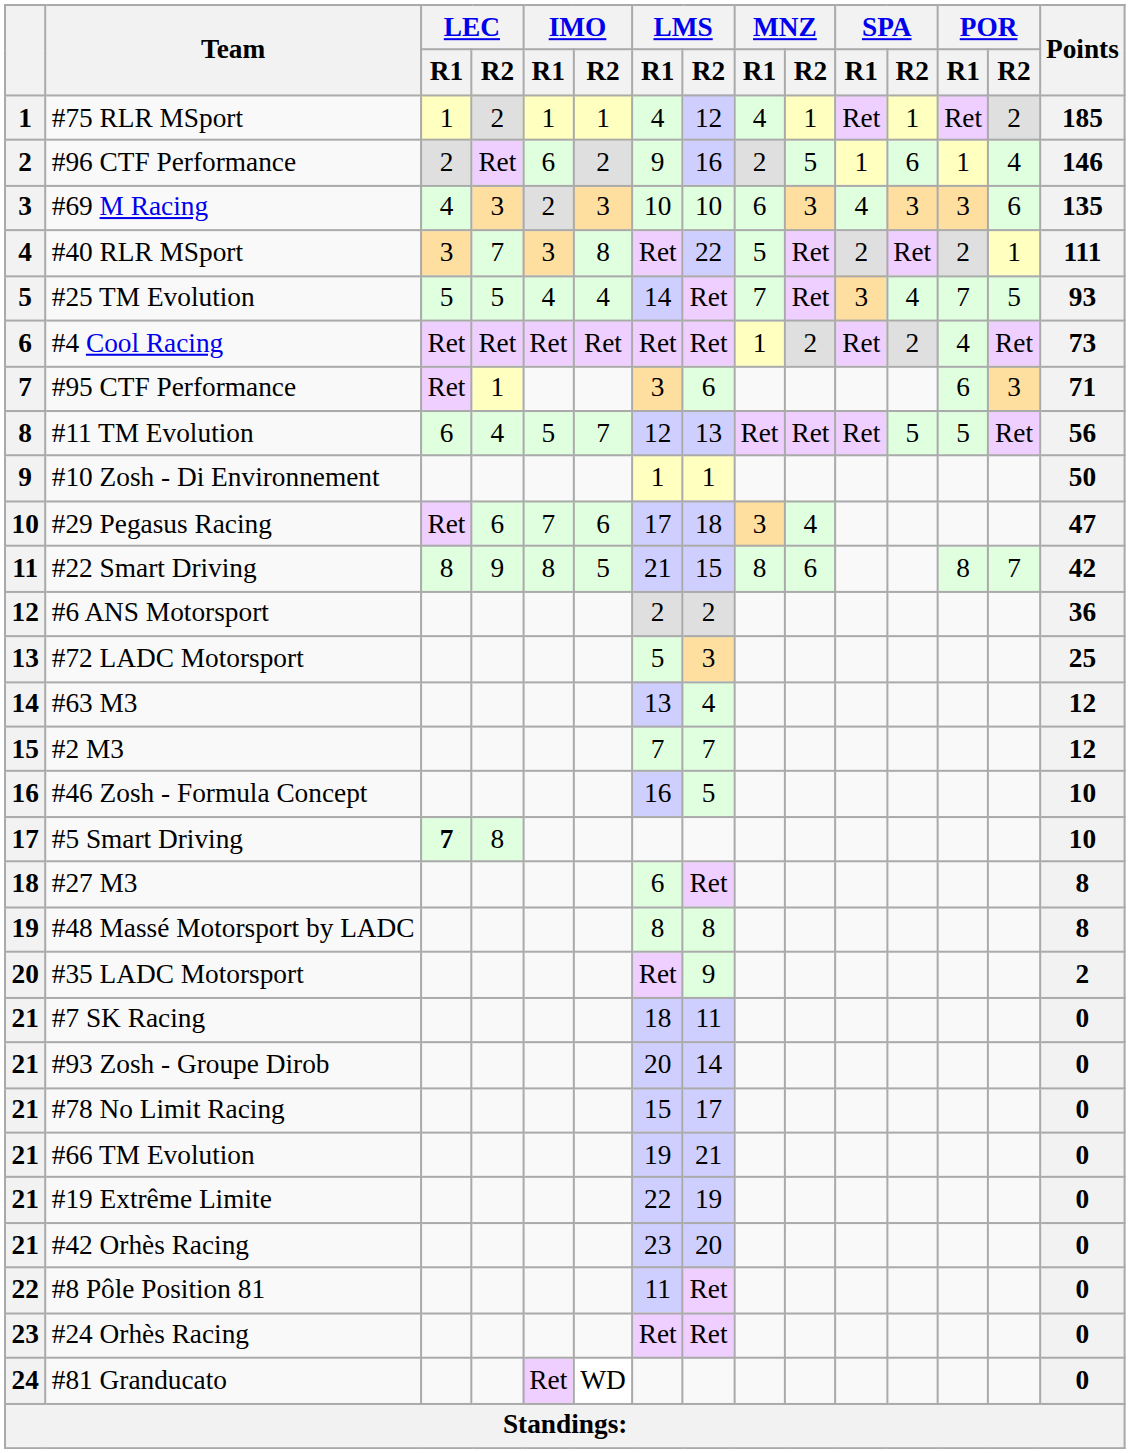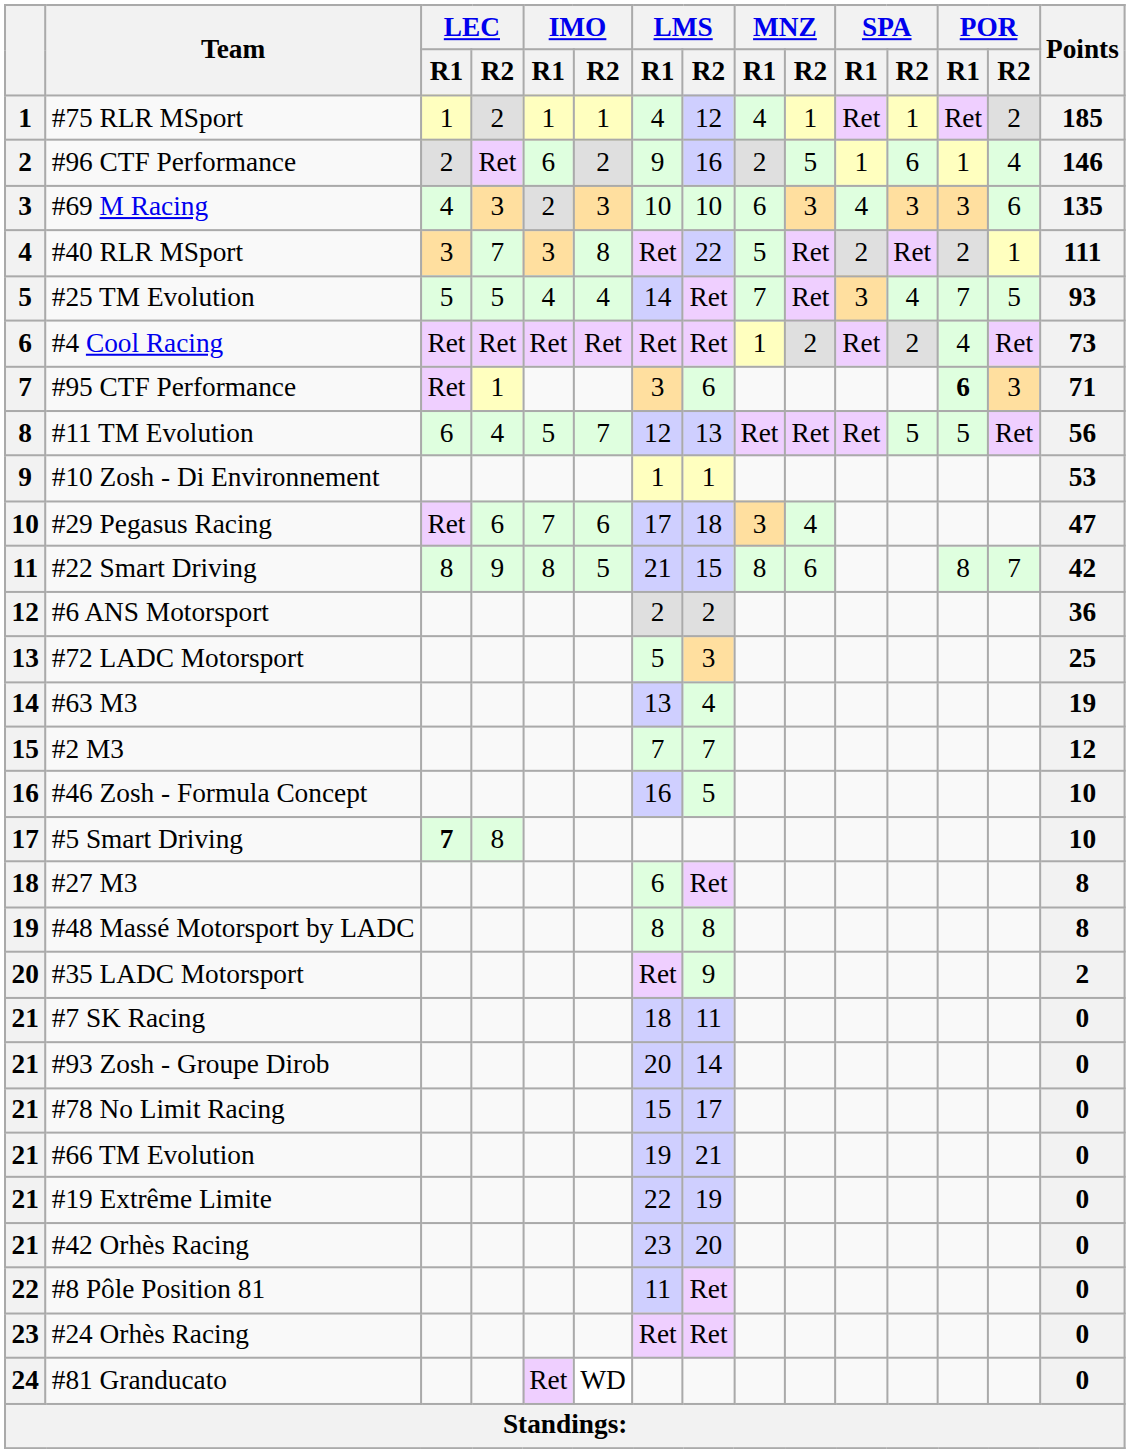 <table class="wikitable" style="font-size:85%; text-align:center">
 <tr>
 <th rowspan=2></th>
 <th rowspan=2>Team</th>
 <th colspan=2><a href='#'>LEC</a><br></th>
 <th colspan=2><a href='#'>IMO</a><br></th>
 <th colspan=2><a href='#'>LMS</a><br></th>
 <th colspan=2><a href='#'>MNZ</a><br></th>
 <th colspan=2><a href='#'>SPA</a><br></th>
 <th colspan=2><a href='#'>POR</a><br></th>
 <th rowspan=2>Points</th>
 </tr>
 <tr>
 <th>R1</th>
 <th>R2</th>
 <th>R1</th>
 <th>R2</th>
 <th>R1</th>
 <th>R2</th>
 <th>R1</th>
 <th>R2</th>
 <th>R1</th>
 <th>R2</th>
 <th>R1</th>
 <th>R2</th>
 </tr>
 <tr>
 <th>1</th>
 <td align=left> #75 RLR MSport</td>
 <td style="background:#ffffbf">1</td>
 <td style="background:#dfdfdf">2</td>
 <td style="background:#ffffbf">1</td>
 <td style="background:#ffffbf">1</td>
 <td style="background:#dfffdf">4</td>
 <td style="background:#cfcfff">12</td>
 <td style="background:#dfffdf">4</td>
 <td style="background:#ffffbf">1</td>
 <td style="background:#efcfff">Ret</td>
 <td style="background:#ffffbf">1</td>
 <td style="background:#efcfff">Ret</td>
 <td style="background:#dfdfdf">2</td>
 <th>185</th>
 </tr>
 <tr>
 <th>2</th>
 <td align=left> #96 CTF Performance</td>
 <td style="background:#dfdfdf">2</td>
 <td style="background:#efcfff">Ret</td>
 <td style="background:#dfffdf">6</td>
 <td style="background:#dfdfdf">2</td>
 <td style="background:#dfffdf">9</td>
 <td style="background:#cfcfff">16</td>
 <td style="background:#dfdfdf">2</td>
 <td style="background:#dfffdf">5</td>
 <td style="background:#ffffbf">1</td>
 <td style="background:#dfffdf">6</td>
 <td style="background:#ffffbf">1</td>
 <td style="background:#dfffdf">4</td>
 <th>146</th>
 </tr>
 <tr>
 <th>3</th>
 <td align=left> #69 <a href='#'>M Racing</a></td>
 <td style="background:#dfffdf">4</td>
 <td style="background:#ffdf9f">3</td>
 <td style="background:#dfdfdf">2</td>
 <td style="background:#ffdf9f">3</td>
 <td style="background:#dfffdf">10</td>
 <td style="background:#dfffdf">10</td>
 <td style="background:#dfffdf">6</td>
 <td style="background:#ffdf9f">3</td>
 <td style="background:#dfffdf">4</td>
 <td style="background:#ffdf9f">3</td>
 <td style="background:#ffdf9f">3</td>
 <td style="background:#dfffdf">6</td>
 <th>135</th>
 </tr>
 <tr>
 <th>4</th>
 <td align=left> #40 RLR MSport</td>
 <td style="background:#ffdf9f">3</td>
 <td style="background:#dfffdf">7</td>
 <td style="background:#ffdf9f">3</td>
 <td style="background:#dfffdf">8</td>
 <td style="background:#efcfff">Ret</td>
 <td style="background:#cfcfff">22</td>
 <td style="background:#dfffdf">5</td>
 <td style="background:#efcfff">Ret</td>
 <td style="background:#dfdfdf">2</td>
 <td style="background:#efcfff">Ret</td>
 <td style="background:#dfdfdf">2</td>
 <td style="background:#ffffbf">1</td>
 <th>111</th>
 </tr>
 <tr>
 <th>5</th>
 <td align=left> #25 TM Evolution</td>
 <td style="background:#dfffdf">5</td>
 <td style="background:#dfffdf">5</td>
 <td style="background:#dfffdf">4</td>
 <td style="background:#dfffdf">4</td>
 <td style="background:#cfcfff">14</td>
 <td style="background:#efcfff">Ret</td>
 <td style="background:#dfffdf">7</td>
 <td style="background:#efcfff">Ret</td>
 <td style="background:#ffdf9f">3</td>
 <td style="background:#dfffdf">4</td>
 <td style="background:#dfffdf">7</td>
 <td style="background:#dfffdf">5</td>
 <th>93</th>
 </tr>
 <tr>
 <th>6</th>
 <td align=left> #4 <a href='#'>Cool Racing</a></td>
 <td style="background:#efcfff">Ret</td>
 <td style="background:#efcfff">Ret</td>
 <td style="background:#efcfff">Ret</td>
 <td style="background:#efcfff">Ret</td>
 <td style="background:#efcfff">Ret</td>
 <td style="background:#efcfff">Ret</td>
 <td style="background:#ffffbf">1</td>
 <td style="background:#dfdfdf">2</td>
 <td style="background:#efcfff">Ret</td>
 <td style="background:#dfdfdf">2</td>
 <td style="background:#dfffdf">4</td>
 <td style="background:#efcfff">Ret</td>
 <th>73</th>
 </tr>
 <tr>
 <th>7</th>
 <td align=left> #95 CTF Performance</td>
 <td style="background:#efcfff">Ret</td>
 <td style="background:#ffffbf">1</td>
 <td></td>
 <td></td>
 <td style="background:#ffdf9f">3</td>
 <td style="background:#dfffdf">6</td>
 <td></td>
 <td></td>
 <td></td>
 <td></td>
-<td style="background:#dfffdf">6</td>
+<td style="background:#dfffdf"><strong>6</strong></td>
 <td style="background:#ffdf9f">3</td>
 <th>71</th>
 </tr>
 <tr>
 <th>8</th>
 <td align=left> #11 TM Evolution</td>
 <td style="background:#dfffdf">6</td>
 <td style="background:#dfffdf">4</td>
 <td style="background:#dfffdf">5</td>
 <td style="background:#dfffdf">7</td>
 <td style="background:#cfcfff">12</td>
 <td style="background:#cfcfff">13</td>
 <td style="background:#efcfff">Ret</td>
 <td style="background:#efcfff">Ret</td>
 <td style="background:#efcfff">Ret</td>
 <td style="background:#dfffdf">5</td>
 <td style="background:#dfffdf">5</td>
 <td style="background:#efcfff">Ret</td>
 <th>56</th>
 </tr>
 <tr>
 <th>9</th>
 <td align=left> #10 Zosh - Di Environnement</td>
 <td></td>
 <td></td>
 <td></td>
 <td></td>
 <td style="background:#ffffbf">1</td>
 <td style="background:#ffffbf">1</td>
 <td></td>
 <td></td>
 <td></td>
 <td></td>
 <td></td>
 <td></td>
-<th>50</th>
+<th>53</th>
 </tr>
 <tr>
 <th>10</th>
 <td align=left> #29 Pegasus Racing</td>
 <td style="background:#efcfff">Ret</td>
 <td style="background:#dfffdf">6</td>
 <td style="background:#dfffdf">7</td>
 <td style="background:#dfffdf">6</td>
 <td style="background:#cfcfff">17</td>
 <td style="background:#cfcfff">18</td>
 <td style="background:#ffdf9f">3</td>
 <td style="background:#dfffdf">4</td>
 <td></td>
 <td></td>
 <td></td>
 <td></td>
 <th>47</th>
 </tr>
 <tr>
 <th>11</th>
 <td align=left> #22 Smart Driving</td>
 <td style="background:#dfffdf">8</td>
 <td style="background:#dfffdf">9</td>
 <td style="background:#dfffdf">8</td>
 <td style="background:#dfffdf">5</td>
 <td style="background:#cfcfff">21</td>
 <td style="background:#cfcfff">15</td>
 <td style="background:#dfffdf">8</td>
 <td style="background:#dfffdf">6</td>
 <td></td>
 <td></td>
 <td style="background:#dfffdf">8</td>
 <td style="background:#dfffdf">7</td>
 <th>42</th>
 </tr>
 <tr>
 <th>12</th>
 <td align=left> #6 ANS Motorsport</td>
 <td></td>
 <td></td>
 <td></td>
 <td></td>
 <td style="background:#dfdfdf">2</td>
 <td style="background:#dfdfdf">2</td>
 <td></td>
 <td></td>
 <td></td>
 <td></td>
 <td></td>
 <td></td>
 <th>36</th>
 </tr>
 <tr>
 <th>13</th>
 <td align=left> #72 LADC Motorsport</td>
 <td></td>
 <td></td>
 <td></td>
 <td></td>
 <td style="background:#dfffdf">5</td>
 <td style="background:#ffdf9f">3</td>
 <td></td>
 <td></td>
 <td></td>
 <td></td>
 <td></td>
 <td></td>
 <th>25</th>
 </tr>
 <tr>
 <th>14</th>
 <td align=left> #63 M3</td>
 <td></td>
 <td></td>
 <td></td>
 <td></td>
 <td style="background:#cfcfff">13</td>
 <td style="background:#dfffdf">4</td>
 <td></td>
 <td></td>
 <td></td>
 <td></td>
 <td></td>
 <td></td>
-<th>12</th>
+<th>19</th>
 </tr>
 <tr>
 <th>15</th>
 <td align=left> #2 M3</td>
 <td></td>
 <td></td>
 <td></td>
 <td></td>
 <td style="background:#dfffdf">7</td>
 <td style="background:#dfffdf">7</td>
 <td></td>
 <td></td>
 <td></td>
 <td></td>
 <td></td>
 <td></td>
 <th>12</th>
 </tr>
 <tr>
 <th>16</th>
 <td align=left> #46 Zosh - Formula Concept</td>
 <td></td>
 <td></td>
 <td></td>
 <td></td>
 <td style="background:#cfcfff">16</td>
 <td style="background:#dfffdf">5</td>
 <td></td>
 <td></td>
 <td></td>
 <td></td>
 <td></td>
 <td></td>
 <th>10</th>
 </tr>
 <tr>
 <th>17</th>
 <td align=left> #5 Smart Driving</td>
 <td style="background:#dfffdf"><strong>7</strong></td>
 <td style="background:#dfffdf">8</td>
 <td></td>
 <td></td>
 <td></td>
 <td></td>
 <td></td>
 <td></td>
 <td></td>
 <td></td>
 <td></td>
 <td></td>
 <th>10</th>
 </tr>
 <tr>
 <th>18</th>
 <td align=left> #27 M3</td>
 <td></td>
 <td></td>
 <td></td>
 <td></td>
 <td style="background:#dfffdf">6</td>
 <td style="background:#efcfff">Ret</td>
 <td></td>
 <td></td>
 <td></td>
 <td></td>
 <td></td>
 <td></td>
 <th>8</th>
 </tr>
 <tr>
 <th>19</th>
 <td align=left> #48 Massé Motorsport by LADC</td>
 <td></td>
 <td></td>
 <td></td>
 <td></td>
 <td style="background:#dfffdf">8</td>
 <td style="background:#dfffdf">8</td>
 <td></td>
 <td></td>
 <td></td>
 <td></td>
 <td></td>
 <td></td>
 <th>8</th>
 </tr>
 <tr>
 <th>20</th>
 <td align=left> #35 LADC Motorsport</td>
 <td></td>
 <td></td>
 <td></td>
 <td></td>
 <td style="background:#efcfff">Ret</td>
 <td style="background:#dfffdf">9</td>
 <td></td>
 <td></td>
 <td></td>
 <td></td>
 <td></td>
 <td></td>
 <th>2</th>
 </tr>
 <tr>
 <th>21</th>
 <td align=left> #7 SK Racing</td>
 <td></td>
 <td></td>
 <td></td>
 <td></td>
 <td style="background:#cfcfff">18</td>
 <td style="background:#cfcfff">11</td>
 <td></td>
 <td></td>
 <td></td>
 <td></td>
 <td></td>
 <td></td>
 <th>0</th>
 </tr>
 <tr>
 <th>21</th>
 <td align=left> #93 Zosh - Groupe Dirob</td>
 <td></td>
 <td></td>
 <td></td>
 <td></td>
 <td style="background:#cfcfff">20</td>
 <td style="background:#cfcfff">14</td>
 <td></td>
 <td></td>
 <td></td>
 <td></td>
 <td></td>
 <td></td>
 <th>0</th>
 </tr>
 <tr>
 <th>21</th>
 <td align=left> #78 No Limit Racing</td>
 <td></td>
 <td></td>
 <td></td>
 <td></td>
 <td style="background:#cfcfff">15</td>
 <td style="background:#cfcfff">17</td>
 <td></td>
 <td></td>
 <td></td>
 <td></td>
 <td></td>
 <td></td>
 <th>0</th>
 </tr>
 <tr>
 <th>21</th>
 <td align=left> #66 TM Evolution</td>
 <td></td>
 <td></td>
 <td></td>
 <td></td>
 <td style="background:#cfcfff">19</td>
 <td style="background:#cfcfff">21</td>
 <td></td>
 <td></td>
 <td></td>
 <td></td>
 <td></td>
 <td></td>
 <th>0</th>
 </tr>
 <tr>
 <th>21</th>
 <td align=left> #19 Extrême Limite</td>
 <td></td>
 <td></td>
 <td></td>
 <td></td>
 <td style="background:#cfcfff">22</td>
 <td style="background:#cfcfff">19</td>
 <td></td>
 <td></td>
 <td></td>
 <td></td>
 <td></td>
 <td></td>
 <th>0</th>
 </tr>
 <tr>
 <th>21</th>
 <td align=left> #42 Orhès Racing</td>
 <td></td>
 <td></td>
 <td></td>
 <td></td>
 <td style="background:#cfcfff">23</td>
 <td style="background:#cfcfff">20</td>
 <td></td>
 <td></td>
 <td></td>
 <td></td>
 <td></td>
 <td></td>
 <th>0</th>
 </tr>
 <tr>
 <th>22</th>
 <td align=left> #8 Pôle Position 81</td>
 <td></td>
 <td></td>
 <td></td>
 <td></td>
 <td style="background:#cfcfff">11</td>
 <td style="background:#efcfff">Ret</td>
 <td></td>
 <td></td>
 <td></td>
 <td></td>
 <td></td>
 <td></td>
 <th>0</th>
 </tr>
 <tr>
 <th>23</th>
 <td align=left> #24 Orhès Racing</td>
 <td></td>
 <td></td>
 <td></td>
 <td></td>
 <td style="background:#efcfff">Ret</td>
 <td style="background:#efcfff">Ret</td>
 <td></td>
 <td></td>
 <td></td>
 <td></td>
 <td></td>
 <td></td>
 <th>0</th>
 </tr>
 <tr>
 <th>24</th>
 <td align=left> #81 Granducato</td>
 <td></td>
 <td></td>
 <td style="background:#efcfff">Ret</td>
 <td style="background:#ffffff">WD</td>
 <td></td>
 <td></td>
 <td></td>
 <td></td>
 <td></td>
 <td></td>
 <td></td>
 <td></td>
 <th>0</th>
 </tr>
 <tr>
 <th colspan=15>Standings:</th>
 </tr>
 </table>
